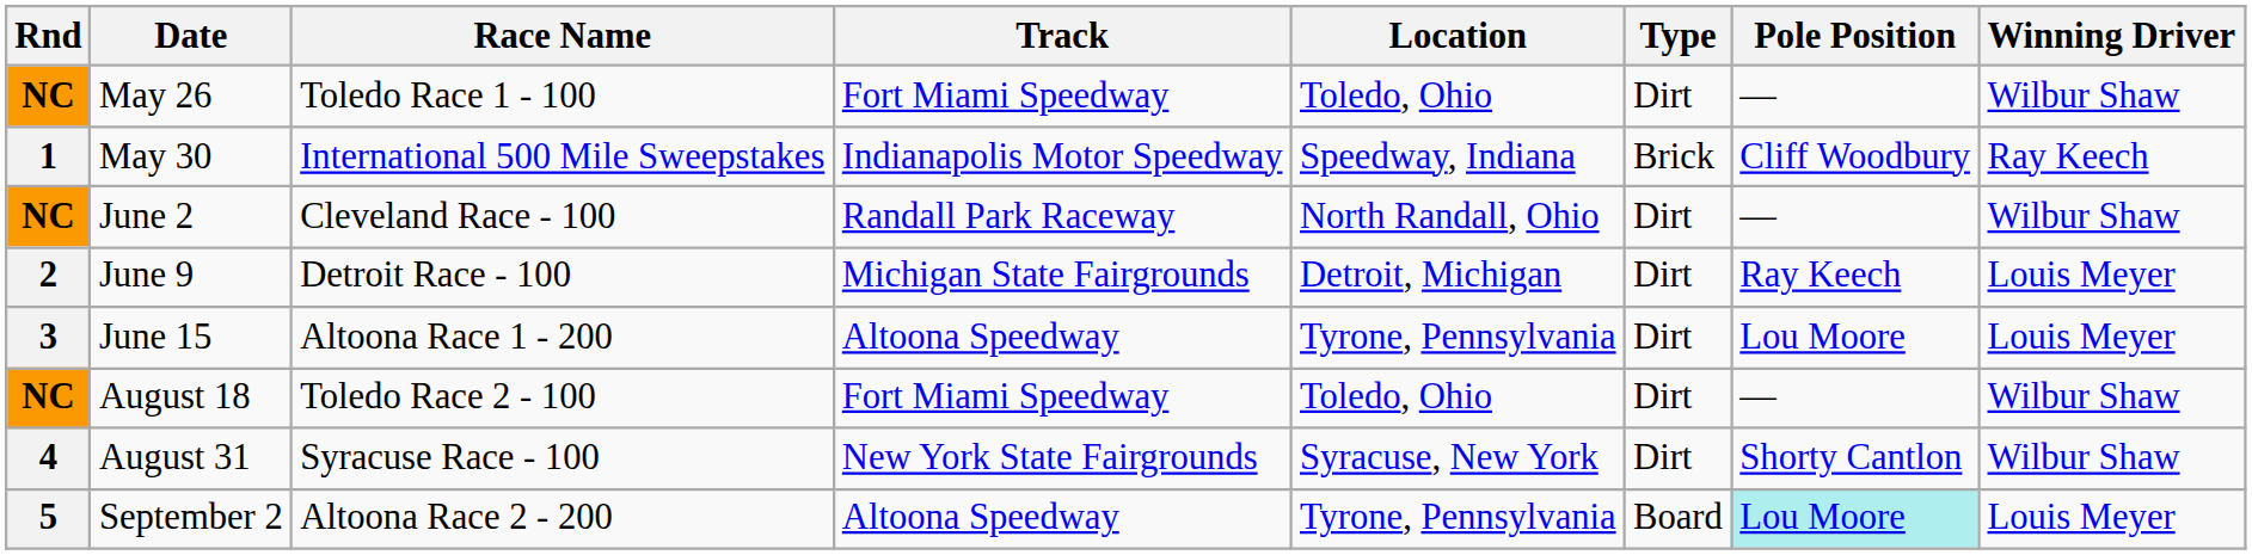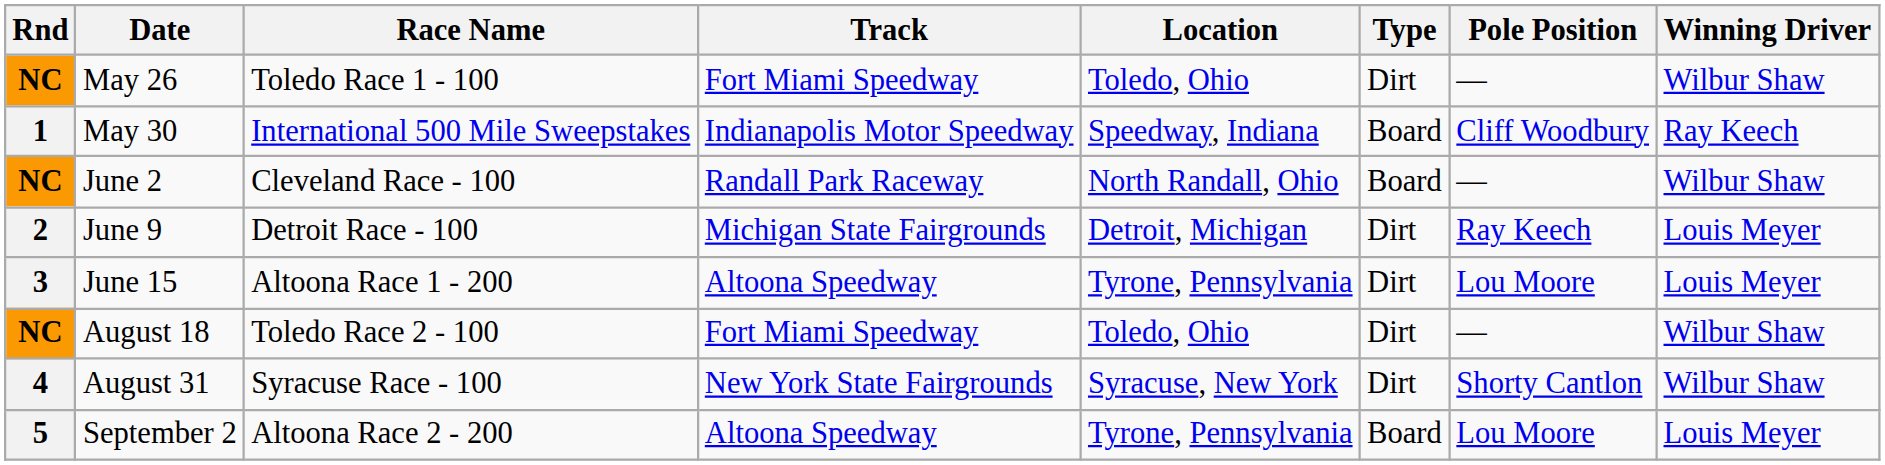 <table class="wikitable" style="font-size:85%">
 <tr>
 <th>Rnd</th>
 <th>Date</th>
 <th>Race Name</th>
 <th>Track</th>
 <th>Location</th>
 <th>Type</th>
 <th>Pole Position</th>
 <th>Winning Driver</th>
 </tr>
 <tr>
 <th style="background:#fb9902; text-align:center;"><strong>NC</strong></th>
 <td>May 26</td>
 <td> Toledo Race 1 - 100</td>
 <td><a href='#'>Fort Miami Speedway</a></td>
 <td><a href='#'>Toledo</a>, <a href='#'>Ohio</a></td>
 <td>Dirt</td>
 <td>—</td>
 <td> <a href='#'>Wilbur Shaw</a></td>
 </tr>
 <tr>
 <th>1</th>
 <td>May 30</td>
 <td> <a href='#'>International 500 Mile Sweepstakes</a></td>
 <td><a href='#'>Indianapolis Motor Speedway</a></td>
 <td><a href='#'>Speedway</a>, <a href='#'>Indiana</a></td>
-<td>Brick</td>
+<td>Board</td>
 <td> <a href='#'>Cliff Woodbury</a></td>
 <td> <a href='#'>Ray Keech</a></td>
 </tr>
 <tr>
 <th style="background:#fb9902; text-align:center;"><strong>NC</strong></th>
 <td>June 2</td>
 <td> Cleveland Race - 100</td>
 <td><a href='#'>Randall Park Raceway</a></td>
 <td><a href='#'>North Randall</a>, <a href='#'>Ohio</a></td>
-<td>Dirt</td>
+<td>Board</td>
 <td>—</td>
 <td> <a href='#'>Wilbur Shaw</a></td>
 </tr>
 <tr>
 <th>2</th>
 <td>June 9</td>
 <td> Detroit Race - 100</td>
 <td><a href='#'>Michigan State Fairgrounds</a></td>
 <td><a href='#'>Detroit</a>, <a href='#'>Michigan</a></td>
 <td>Dirt</td>
 <td> <a href='#'>Ray Keech</a></td>
 <td> <a href='#'>Louis Meyer</a></td>
 </tr>
 <tr>
 <th>3</th>
 <td>June 15</td>
 <td> Altoona Race 1 - 200</td>
 <td><a href='#'>Altoona Speedway</a></td>
 <td><a href='#'>Tyrone</a>, <a href='#'>Pennsylvania</a></td>
 <td>Dirt</td>
 <td> <a href='#'>Lou Moore</a></td>
 <td> <a href='#'>Louis Meyer</a></td>
 </tr>
 <tr>
 <th style="background:#fb9902; text-align:center;"><strong>NC</strong></th>
 <td>August 18</td>
 <td> Toledo Race 2 - 100</td>
 <td><a href='#'>Fort Miami Speedway</a></td>
 <td><a href='#'>Toledo</a>, <a href='#'>Ohio</a></td>
 <td>Dirt</td>
 <td>—</td>
 <td> <a href='#'>Wilbur Shaw</a></td>
 </tr>
 <tr>
 <th>4</th>
 <td>August 31</td>
 <td> Syracuse Race - 100</td>
 <td><a href='#'>New York State Fairgrounds</a></td>
 <td><a href='#'>Syracuse</a>, <a href='#'>New York</a></td>
 <td>Dirt</td>
 <td> <a href='#'>Shorty Cantlon</a></td>
 <td> <a href='#'>Wilbur Shaw</a></td>
 </tr>
 <tr>
 <th>5</th>
 <td>September 2</td>
 <td> Altoona Race 2 - 200</td>
 <td><a href='#'>Altoona Speedway</a></td>
 <td><a href='#'>Tyrone</a>, <a href='#'>Pennsylvania</a></td>
 <td>Board</td>
-<td style="background: paleturquoise;"> <a href='#'>Lou Moore</a></td>
+<td> <a href='#'>Lou Moore</a></td>
 <td> <a href='#'>Louis Meyer</a></td>
 </tr>
 </table>
